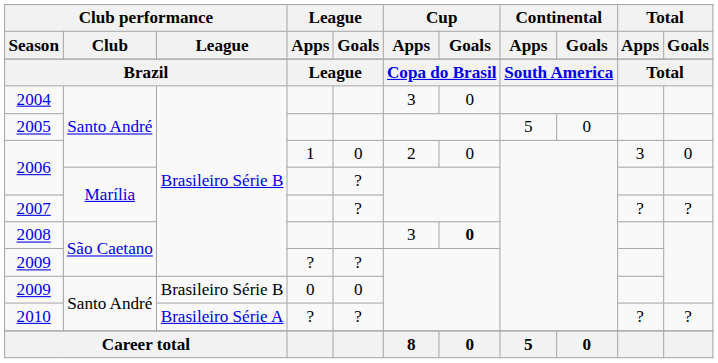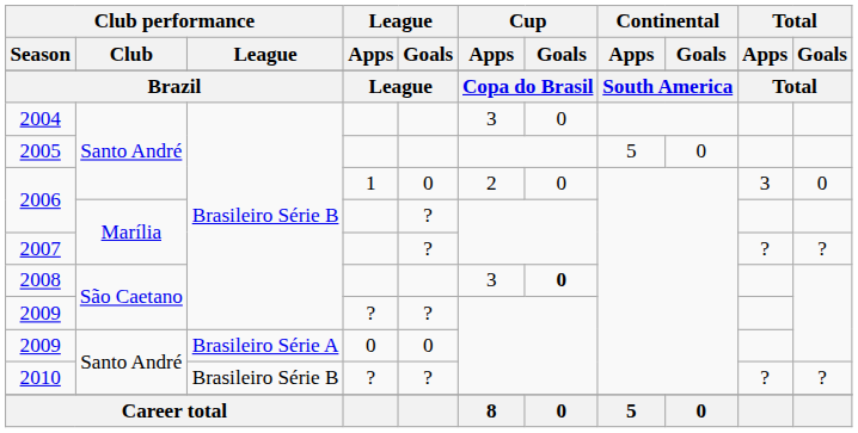 <table class="wikitable" style="text-align:center">
 <tr>
 <th colspan=3>Club performance</th>
 <th colspan=2>League</th>
 <th colspan=2>Cup</th>
 <th colspan=2>Continental</th>
 <th colspan=2>Total</th>
 </tr>
 <tr>
 <th>Season</th>
 <th>Club</th>
 <th>League</th>
 <th>Apps</th>
 <th>Goals</th>
 <th>Apps</th>
 <th>Goals</th>
 <th>Apps</th>
 <th>Goals</th>
 <th>Apps</th>
 <th>Goals</th>
 </tr>
 <tr>
 </tr>
 <tr>
 <th colspan=3>Brazil</th>
 <th colspan=2>League</th>
 <th colspan=2><a href='#'>Copa do Brasil</a></th>
 <th colspan=2><a href='#'>South America</a></th>
 <th colspan=2>Total</th>
 </tr>
 <tr>
 <td><a href='#'>2004</a></td>
 <td rowspan=3><a href='#'>Santo André</a></td>
 <td rowspan=7><a href='#'>Brasileiro Série B</a></td>
 <td></td>
 <td></td>
 <td>3</td>
 <td>0</td>
 <td colspan=2></td>
 <td></td>
 <td></td>
 </tr>
 <tr>
 <td><a href='#'>2005</a></td>
 <td></td>
 <td></td>
 <td colspan=2></td>
 <td>5</td>
 <td>0</td>
 <td></td>
 <td></td>
 </tr>
 <tr>
 <td rowspan=2><a href='#'>2006</a></td>
 <td>1</td>
 <td>0</td>
 <td>2</td>
 <td>0</td>
 <td rowspan=7 colspan=2></td>
 <td>3</td>
 <td>0</td>
 </tr>
 <tr>
 <td rowspan=2><a href='#'>Marília</a></td>
 <td></td>
 <td>?</td>
 <td rowspan=2 colspan=2></td>
 <td></td>
 </tr>
 <tr>
 <td><a href='#'>2007</a></td>
 <td></td>
 <td>?</td>
 <td>?</td>
 <td>?</td>
 </tr>
 <tr>
 <td><a href='#'>2008</a></td>
 <td rowspan=2><a href='#'>São Caetano</a></td>
 <td></td>
 <td></td>
 <td>3</td>
 <td><strong>0</strong></td>
 <td></td>
 </tr>
 <tr>
 <td><a href='#'>2009</a></td>
 <td>?</td>
 <td>?</td>
 <td rowspan=3 colspan=2></td>
 <td></td>
 </tr>
 <tr>
 <td><a href='#'>2009</a></td>
 <td rowspan=2>Santo André</td>
-<td>Brasileiro Série B</td>
+<td><a href='#'>Brasileiro Série A</a></td>
 <td>0</td>
 <td>0</td>
 <td></td>
 </tr>
 <tr>
 <td><a href='#'>2010</a></td>
-<td><a href='#'>Brasileiro Série A</a></td>
+<td>Brasileiro Série B</td>
 <td>?</td>
 <td>?</td>
 <td>?</td>
 <td>?</td>
 </tr>
 <tr>
 </tr>
 <tr>
 <th colspan=3>Career total</th>
 <th></th>
 <th></th>
 <th>8</th>
 <th>0</th>
 <th>5</th>
 <th>0</th>
 <th></th>
 <th></th>
 </tr>
 </table>
